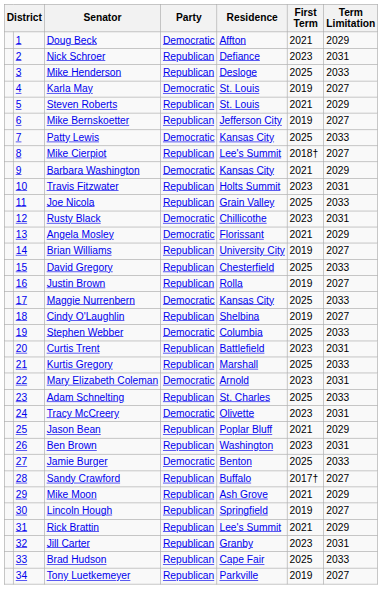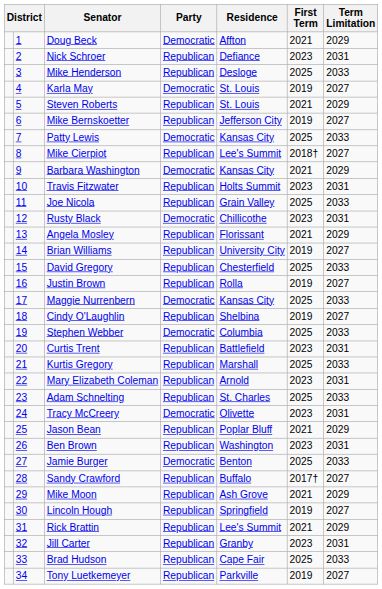 <table class= "sortable wikitable">
 <tr>
 <th scope="col" colspan="2" width="25" style="text-align: center;">District</th>
 <th><strong>Senator</strong></th>
 <th><strong>Party</strong></th>
 <th><strong>Residence</strong></th>
 <th width="50">First Term</th>
 <th width="50"><strong>Term Limitation</strong></th>
 </tr>
 <tr>
 <td></td>
 <td><a href='#'>1</a></td>
 <td><a href='#'>Doug Beck</a></td>
 <td><a href='#'>Democratic</a></td>
 <td><a href='#'>Affton</a></td>
 <td>2021</td>
 <td>2029</td>
 </tr>
 <tr>
 <td></td>
 <td><a href='#'>2</a></td>
 <td><a href='#'>Nick Schroer</a></td>
 <td><a href='#'>Republican</a></td>
 <td><a href='#'>Defiance</a></td>
 <td>2023</td>
 <td>2031</td>
 </tr>
 <tr>
 <td></td>
 <td><a href='#'>3</a></td>
 <td><a href='#'>Mike Henderson</a></td>
 <td><a href='#'>Republican</a></td>
 <td><a href='#'>Desloge</a></td>
 <td>2025</td>
 <td>2033</td>
 </tr>
 <tr>
 <td></td>
 <td><a href='#'>4</a></td>
 <td><a href='#'>Karla May</a></td>
 <td><a href='#'>Democratic</a></td>
 <td><a href='#'>St. Louis</a></td>
 <td>2019</td>
 <td>2027</td>
 </tr>
 <tr>
 <td></td>
 <td><a href='#'>5</a></td>
 <td><a href='#'>Steven Roberts</a></td>
 <td><a href='#'>Republican</a></td>
 <td><a href='#'>St. Louis</a></td>
 <td>2021</td>
 <td>2029</td>
 </tr>
 <tr>
 <td></td>
 <td><a href='#'>6</a></td>
 <td><a href='#'>Mike Bernskoetter</a></td>
 <td><a href='#'>Republican</a></td>
 <td><a href='#'>Jefferson City</a></td>
 <td>2019</td>
 <td>2027</td>
 </tr>
 <tr>
 <td></td>
 <td><a href='#'>7</a></td>
 <td><a href='#'>Patty Lewis</a></td>
 <td><a href='#'>Democratic</a></td>
 <td><a href='#'>Kansas City</a></td>
 <td>2025</td>
 <td>2033</td>
 </tr>
 <tr>
 <td></td>
 <td><a href='#'>8</a></td>
 <td><a href='#'>Mike Cierpiot</a></td>
 <td><a href='#'>Republican</a></td>
 <td><a href='#'>Lee's Summit</a></td>
 <td>2018†</td>
 <td>2027</td>
 </tr>
 <tr>
 <td></td>
 <td><a href='#'>9</a></td>
 <td><a href='#'>Barbara Washington</a></td>
 <td><a href='#'>Democratic</a></td>
 <td><a href='#'>Kansas City</a></td>
 <td>2021</td>
 <td>2029</td>
 </tr>
 <tr>
 <td></td>
 <td><a href='#'>10</a></td>
 <td><a href='#'>Travis Fitzwater</a></td>
 <td><a href='#'>Republican</a></td>
 <td><a href='#'>Holts Summit</a></td>
 <td>2023</td>
 <td>2031</td>
 </tr>
 <tr>
 <td></td>
 <td><a href='#'>11</a></td>
 <td><a href='#'>Joe Nicola</a></td>
 <td><a href='#'>Republican</a></td>
 <td><a href='#'>Grain Valley</a></td>
 <td>2025</td>
 <td>2033</td>
 </tr>
 <tr>
 <td></td>
 <td><a href='#'>12</a></td>
 <td><a href='#'>Rusty Black</a></td>
 <td><a href='#'>Democratic</a></td>
 <td><a href='#'>Chillicothe</a></td>
 <td>2023</td>
 <td>2031</td>
 </tr>
 <tr>
 <td></td>
 <td><a href='#'>13</a></td>
 <td><a href='#'>Angela Mosley</a></td>
-<td><a href='#'>Democratic</a></td>
+<td><a href='#'>Republican</a></td>
 <td><a href='#'>Florissant</a></td>
 <td>2021</td>
 <td>2029</td>
 </tr>
 <tr>
 <td></td>
 <td><a href='#'>14</a></td>
 <td><a href='#'>Brian Williams</a></td>
 <td><a href='#'>Republican</a></td>
 <td><a href='#'>University City</a></td>
 <td>2019</td>
 <td>2027</td>
 </tr>
 <tr>
 <td></td>
 <td><a href='#'>15</a></td>
 <td><a href='#'>David Gregory</a></td>
 <td><a href='#'>Republican</a></td>
 <td><a href='#'>Chesterfield</a></td>
 <td>2025</td>
 <td>2033</td>
 </tr>
 <tr>
 <td></td>
 <td><a href='#'>16</a></td>
 <td><a href='#'>Justin Brown</a></td>
 <td><a href='#'>Republican</a></td>
 <td><a href='#'>Rolla</a></td>
 <td>2019</td>
 <td>2027</td>
 </tr>
 <tr>
 <td></td>
 <td><a href='#'>17</a></td>
 <td><a href='#'>Maggie Nurrenbern</a></td>
 <td><a href='#'>Democratic</a></td>
 <td><a href='#'>Kansas City</a></td>
 <td>2025</td>
 <td>2033</td>
 </tr>
 <tr>
 <td></td>
 <td><a href='#'>18</a></td>
 <td><a href='#'>Cindy O'Laughlin</a></td>
 <td><a href='#'>Republican</a></td>
 <td><a href='#'>Shelbina</a></td>
 <td>2019</td>
 <td>2027</td>
 </tr>
 <tr>
 <td></td>
 <td><a href='#'>19</a></td>
 <td><a href='#'>Stephen Webber</a></td>
 <td><a href='#'>Democratic</a></td>
 <td><a href='#'>Columbia</a></td>
 <td>2025</td>
 <td>2033</td>
 </tr>
 <tr>
 <td></td>
 <td><a href='#'>20</a></td>
 <td><a href='#'>Curtis Trent</a></td>
 <td><a href='#'>Republican</a></td>
 <td><a href='#'>Battlefield</a></td>
 <td>2023</td>
 <td>2031</td>
 </tr>
 <tr>
 <td></td>
 <td><a href='#'>21</a></td>
 <td><a href='#'>Kurtis Gregory</a></td>
 <td><a href='#'>Republican</a></td>
 <td><a href='#'>Marshall</a></td>
 <td>2025</td>
 <td>2033</td>
 </tr>
 <tr>
 <td></td>
 <td><a href='#'>22</a></td>
 <td><a href='#'>Mary Elizabeth Coleman</a></td>
-<td><a href='#'>Democratic</a></td>
+<td><a href='#'>Republican</a></td>
 <td><a href='#'>Arnold</a></td>
 <td>2023</td>
 <td>2031</td>
 </tr>
 <tr>
 <td></td>
 <td><a href='#'>23</a></td>
 <td><a href='#'>Adam Schnelting</a></td>
 <td><a href='#'>Republican</a></td>
 <td><a href='#'>St. Charles</a></td>
 <td>2025</td>
 <td>2033</td>
 </tr>
 <tr>
 <td></td>
 <td><a href='#'>24</a></td>
 <td><a href='#'>Tracy McCreery</a></td>
 <td><a href='#'>Democratic</a></td>
 <td><a href='#'>Olivette</a></td>
 <td>2023</td>
 <td>2031</td>
 </tr>
 <tr>
 <td></td>
 <td><a href='#'>25</a></td>
 <td><a href='#'>Jason Bean</a></td>
 <td><a href='#'>Republican</a></td>
 <td><a href='#'>Poplar Bluff</a></td>
 <td>2021</td>
 <td>2029</td>
 </tr>
 <tr>
 <td></td>
 <td><a href='#'>26</a></td>
 <td><a href='#'>Ben Brown</a></td>
 <td><a href='#'>Republican</a></td>
 <td><a href='#'>Washington</a></td>
 <td>2023</td>
 <td>2031</td>
 </tr>
 <tr>
 <td></td>
 <td><a href='#'>27</a></td>
 <td><a href='#'>Jamie Burger</a></td>
 <td><a href='#'>Democratic</a></td>
 <td><a href='#'>Benton</a></td>
 <td>2025</td>
 <td>2033</td>
 </tr>
 <tr>
 <td></td>
 <td><a href='#'>28</a></td>
 <td><a href='#'>Sandy Crawford</a></td>
 <td><a href='#'>Republican</a></td>
 <td><a href='#'>Buffalo</a></td>
 <td>2017†</td>
 <td>2027</td>
 </tr>
 <tr>
 <td></td>
 <td><a href='#'>29</a></td>
 <td><a href='#'>Mike Moon</a></td>
 <td><a href='#'>Republican</a></td>
 <td><a href='#'>Ash Grove</a></td>
 <td>2021</td>
 <td>2029</td>
 </tr>
 <tr>
 <td></td>
 <td><a href='#'>30</a></td>
 <td><a href='#'>Lincoln Hough</a></td>
 <td><a href='#'>Republican</a></td>
 <td><a href='#'>Springfield</a></td>
 <td>2019</td>
 <td>2027</td>
 </tr>
 <tr>
 <td></td>
 <td><a href='#'>31</a></td>
 <td><a href='#'>Rick Brattin</a></td>
 <td><a href='#'>Republican</a></td>
 <td><a href='#'>Lee's Summit</a></td>
 <td>2021</td>
 <td>2029</td>
 </tr>
 <tr>
 <td></td>
 <td><a href='#'>32</a></td>
 <td><a href='#'>Jill Carter</a></td>
 <td><a href='#'>Republican</a></td>
 <td><a href='#'>Granby</a></td>
 <td>2023</td>
 <td>2031</td>
 </tr>
 <tr>
 <td></td>
 <td><a href='#'>33</a></td>
 <td><a href='#'>Brad Hudson</a></td>
 <td><a href='#'>Republican</a></td>
 <td><a href='#'>Cape Fair</a></td>
 <td>2025</td>
 <td>2033</td>
 </tr>
 <tr>
 <td></td>
 <td><a href='#'>34</a></td>
 <td><a href='#'>Tony Luetkemeyer</a></td>
 <td><a href='#'>Republican</a></td>
 <td><a href='#'>Parkville</a></td>
 <td>2019</td>
 <td>2027</td>
 </tr>
 </table>
